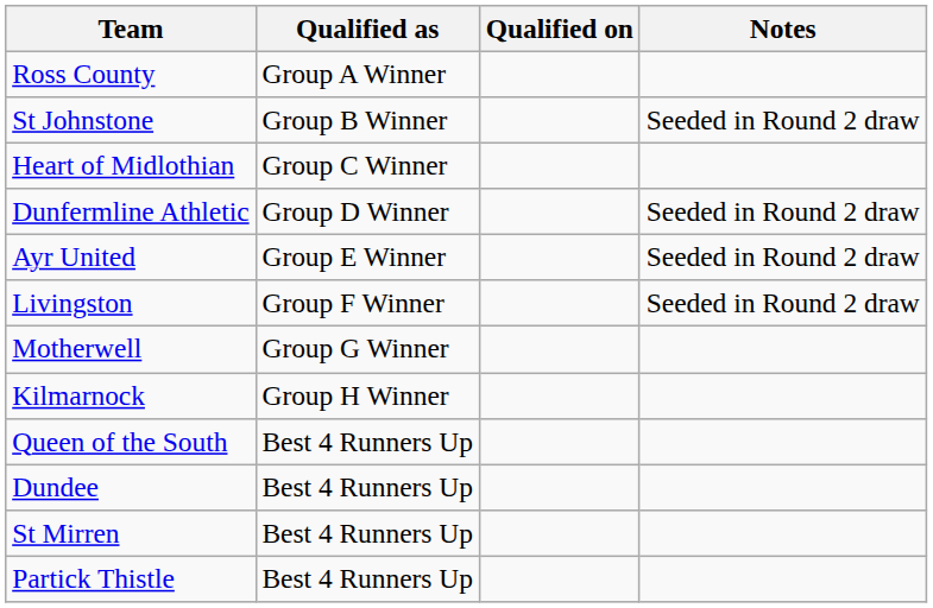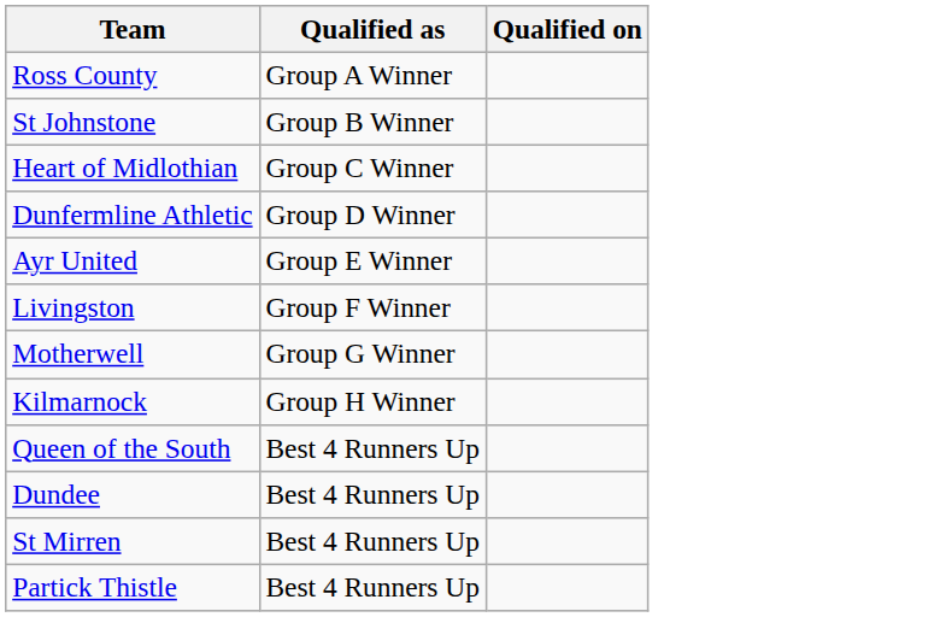 <table class="wikitable sortable" style="font-size: 95%;">
 <tr>
 <th>Team</th>
 <th>Qualified as</th>
 <th>Qualified on</th>
-<th>Notes</th>
 </tr>
 <tr>
 <td><a href='#'>Ross County</a></td>
 <td>Group A Winner</td>
-<td></td>
 <td></td>
 </tr>
 <tr>
 <td><a href='#'>St Johnstone</a></td>
 <td>Group B Winner</td>
 <td></td>
-<td>Seeded in Round 2 draw</td>
 </tr>
 <tr>
 <td><a href='#'>Heart of Midlothian</a></td>
 <td>Group C Winner</td>
-<td></td>
 <td></td>
 </tr>
 <tr>
 <td><a href='#'>Dunfermline Athletic</a></td>
 <td>Group D Winner</td>
 <td></td>
-<td>Seeded in Round 2 draw</td>
 </tr>
 <tr>
 <td><a href='#'>Ayr United</a></td>
 <td>Group E Winner</td>
 <td></td>
-<td>Seeded in Round 2 draw</td>
 </tr>
 <tr>
 <td><a href='#'>Livingston</a></td>
 <td>Group F Winner</td>
 <td></td>
-<td>Seeded in Round 2 draw</td>
 </tr>
 <tr>
 <td><a href='#'>Motherwell</a></td>
 <td>Group G Winner</td>
-<td></td>
 <td></td>
 </tr>
 <tr>
 <td><a href='#'>Kilmarnock</a></td>
 <td>Group H Winner</td>
 <td></td>
-<td></td>
 </tr>
 <tr>
 <td><a href='#'>Queen of the South</a></td>
 <td>Best 4 Runners Up</td>
-<td></td>
 <td></td>
 </tr>
 <tr>
 <td><a href='#'>Dundee</a></td>
 <td>Best 4 Runners Up</td>
 <td></td>
-<td></td>
 </tr>
 <tr>
 <td><a href='#'>St Mirren</a></td>
 <td>Best 4 Runners Up</td>
-<td></td>
 <td></td>
 </tr>
 <tr>
 <td><a href='#'>Partick Thistle</a></td>
 <td>Best 4 Runners Up</td>
 <td></td>
-<td></td>
 </tr>
 </table>
